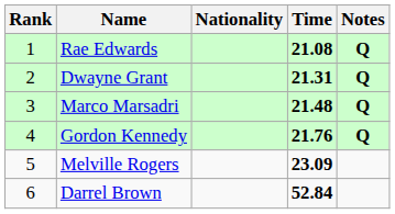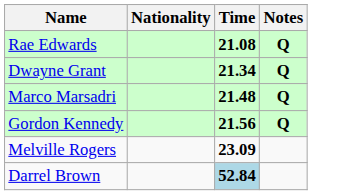 <table class="wikitable sortable" style="text-align:center">
 <tr>
-<th>Rank</th>
 <th>Name</th>
 <th>Nationality</th>
 <th>Time</th>
 <th>Notes</th>
 </tr>
 <tr bgcolor=ccffcc>
-<td>1</td>
 <td align=left><a href='#'>Rae Edwards</a></td>
 <td align=left></td>
 <td><strong>21.08</strong></td>
 <td><strong>Q</strong></td>
 </tr>
 <tr bgcolor=ccffcc>
-<td>2</td>
 <td align=left><a href='#'>Dwayne Grant</a></td>
 <td align=left></td>
-<td><strong>21.31</strong></td>
+<td><strong>21.34</strong></td>
 <td><strong>Q</strong></td>
 </tr>
 <tr bgcolor=ccffcc>
-<td>3</td>
 <td align=left><a href='#'>Marco Marsadri</a></td>
 <td align=left></td>
 <td><strong>21.48</strong></td>
 <td><strong>Q</strong></td>
 </tr>
 <tr bgcolor=ccffcc>
-<td>4</td>
 <td align=left><a href='#'>Gordon Kennedy</a></td>
 <td align=left></td>
-<td><strong>21.76</strong></td>
+<td><strong>21.56</strong></td>
 <td><strong>Q</strong></td>
 </tr>
 <tr>
-<td>5</td>
 <td align=left><a href='#'>Melville Rogers</a></td>
 <td align=left></td>
 <td><strong>23.09</strong></td>
 <td></td>
 </tr>
 <tr>
-<td>6</td>
 <td align=left><a href='#'>Darrel Brown</a></td>
 <td align=left></td>
-<td><strong>52.84</strong></td>
+<td style="background: lightblue;"><strong>52.84</strong></td>
 <td></td>
 </tr>
 </table>
